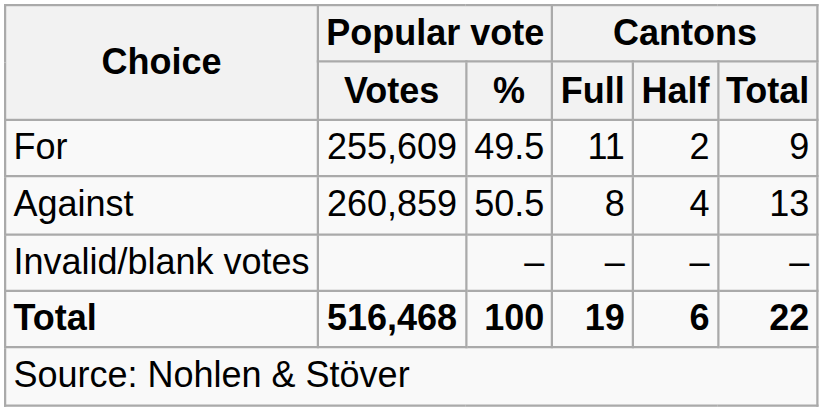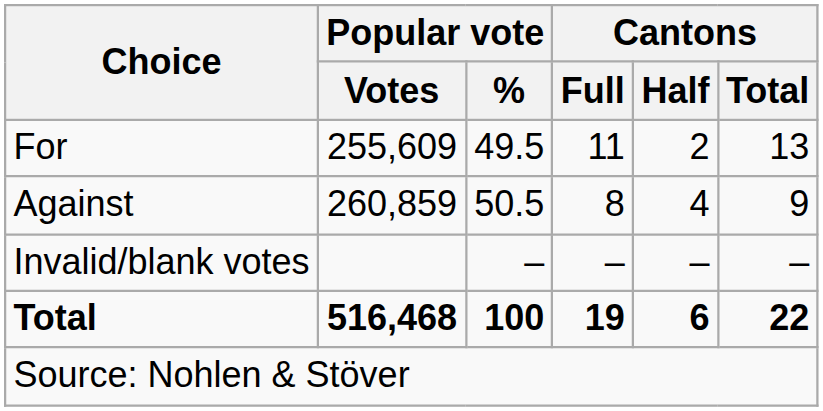 <table class=wikitable style=text-align:right>
 <tr>
 <th rowspan=2>Choice</th>
 <th colspan=2>Popular vote</th>
 <th colspan=3>Cantons</th>
 </tr>
 <tr>
 <th>Votes</th>
 <th>%</th>
 <th>Full</th>
 <th>Half</th>
 <th>Total</th>
 </tr>
 <tr>
 <td align=left>For</td>
 <td>255,609</td>
 <td>49.5</td>
 <td>11</td>
 <td>2</td>
-<td>9</td>
+<td>13</td>
 </tr>
 <tr>
 <td align=left>Against</td>
 <td>260,859</td>
 <td>50.5</td>
 <td>8</td>
 <td>4</td>
-<td>13</td>
+<td>9</td>
 </tr>
 <tr>
 <td align=left>Invalid/blank votes</td>
 <td></td>
 <td>–</td>
 <td>–</td>
 <td>–</td>
 <td>–</td>
 </tr>
 <tr>
 <td align=left><strong>Total</strong></td>
 <td><strong>516,468</strong></td>
 <td><strong>100</strong></td>
 <td><strong>19</strong></td>
 <td><strong>6</strong></td>
 <td><strong>22</strong></td>
 </tr>
 <tr>
 <td align=left colspan=6>Source: Nohlen & Stöver</td>
 </tr>
 </table>
